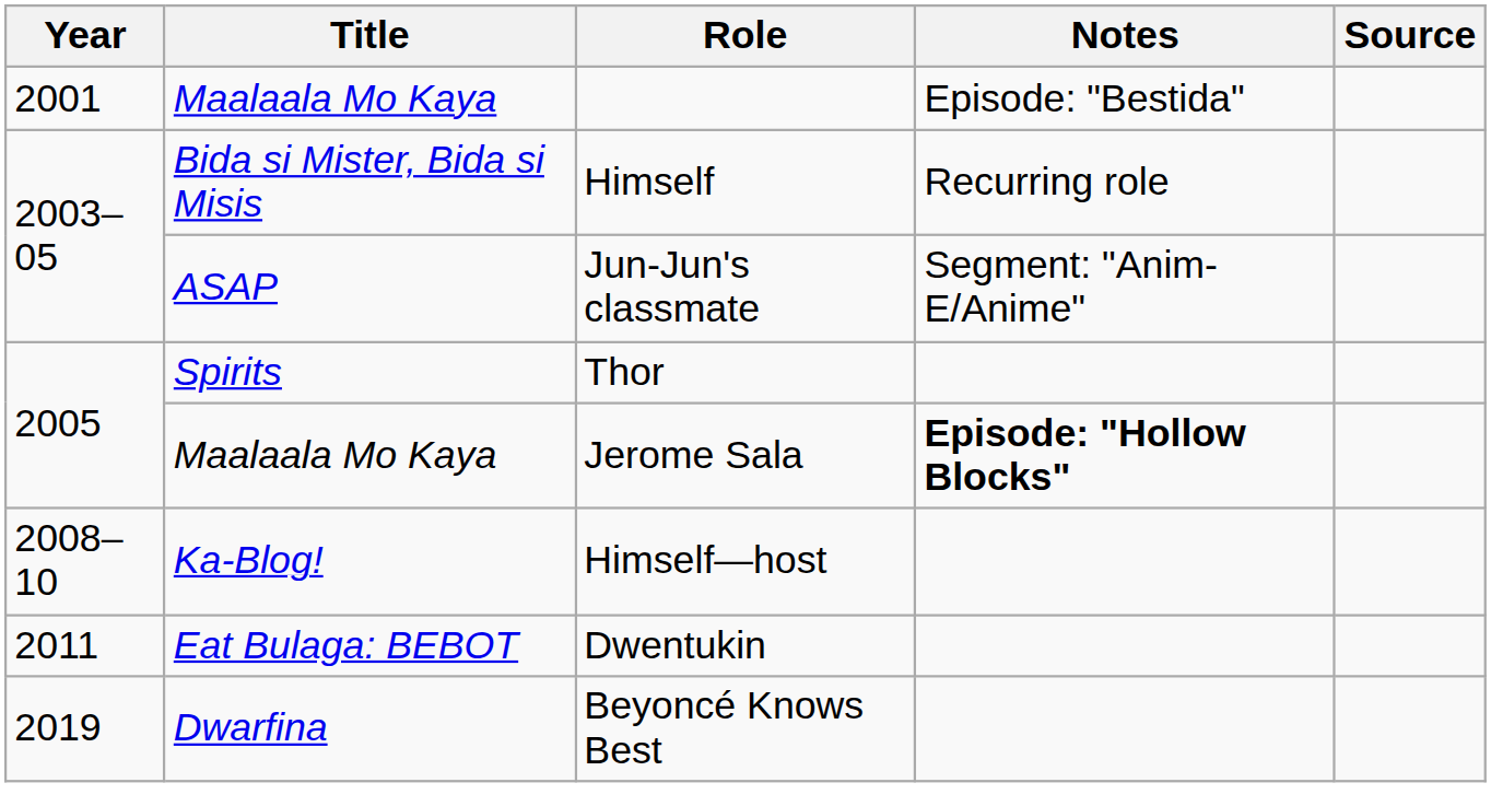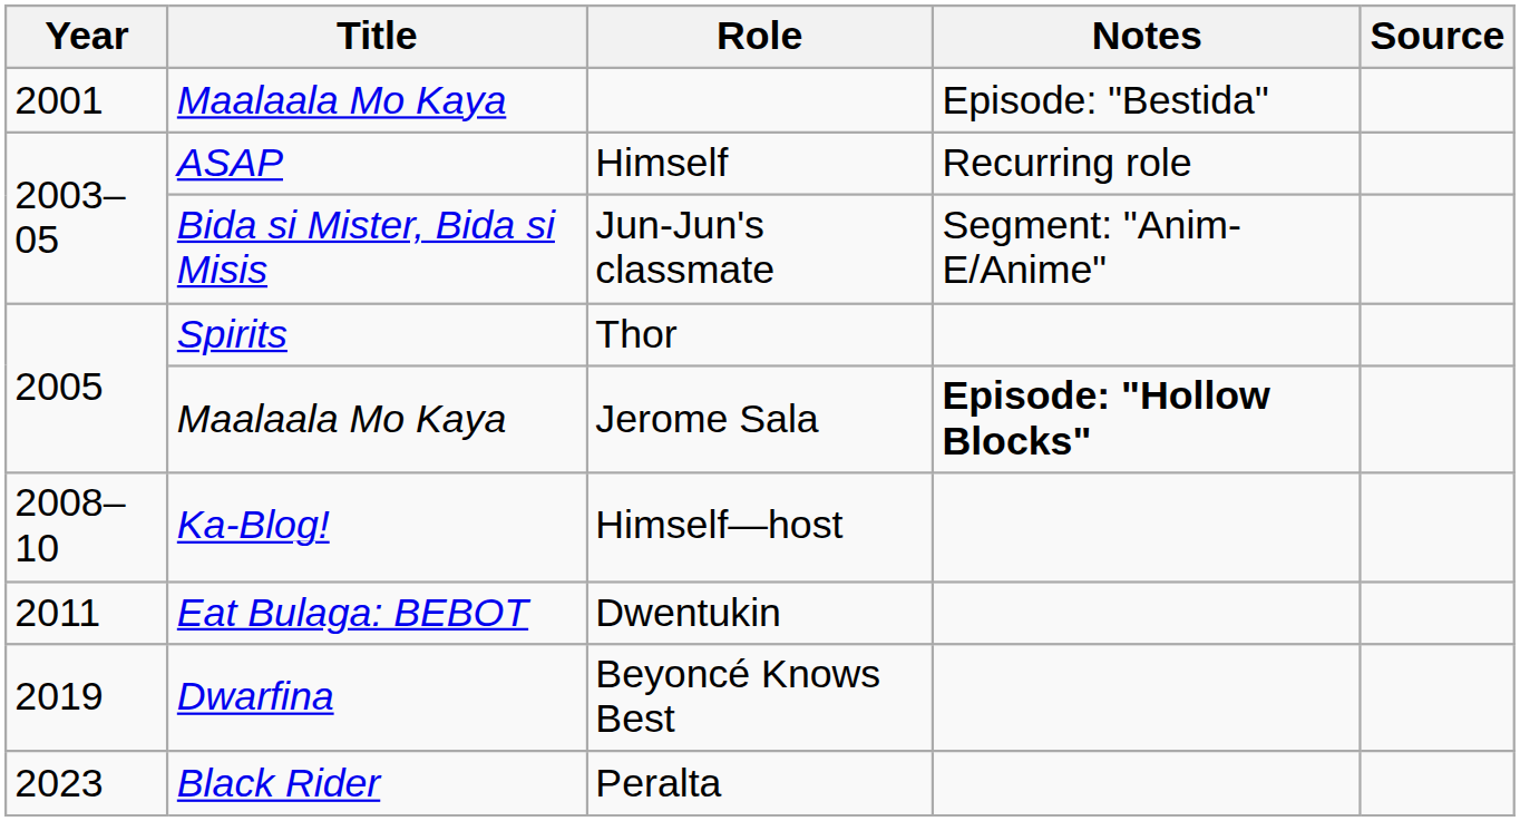 <table class="wikitable sortable" >
 <tr>
 <th>Year</th>
 <th>Title</th>
 <th>Role</th>
 <th class="unsortable">Notes </th>
 <th class="unsortable">Source </th>
 </tr>
 <tr>
 <td>2001</td>
 <td><em><a href='#'>Maalaala Mo Kaya</a></em></td>
 <td></td>
 <td>Episode: "Bestida"</td>
 <td></td>
 </tr>
 <tr>
 <td rowspan="2">2003–05</td>
-<td><em><a href='#'>Bida si Mister, Bida si Misis</a></em></td>
+<td><em><a href='#'>ASAP</a></em></td>
 <td>Himself</td>
 <td>Recurring role</td>
 <td></td>
 </tr>
 <tr>
-<td><em><a href='#'>ASAP</a></em></td>
+<td><em><a href='#'>Bida si Mister, Bida si Misis</a></em></td>
 <td>Jun-Jun's classmate</td>
 <td>Segment: "Anim-E/Anime"</td>
 <td></td>
 </tr>
 <tr>
 <td rowspan="2">2005</td>
 <td><em><a href='#'>Spirits</a></em></td>
 <td>Thor</td>
 <td></td>
 <td></td>
 </tr>
 <tr>
 <td><em>Maalaala Mo Kaya</em></td>
 <td>Jerome Sala</td>
 <td><strong>Episode: "Hollow Blocks"</strong></td>
 <td></td>
 </tr>
 <tr>
 <td>2008–10</td>
 <td><em><a href='#'>Ka-Blog!</a></em></td>
 <td>Himself—host</td>
 <td></td>
 <td></td>
 </tr>
 <tr>
 <td>2011</td>
 <td><em><a href='#'>Eat Bulaga: BEBOT</a></em></td>
 <td>Dwentukin</td>
 <td></td>
 <td></td>
 </tr>
 <tr>
 <td>2019</td>
 <td><em><a href='#'>Dwarfina</a></em></td>
 <td>Beyoncé Knows Best</td>
 <td></td>
 <td></td>
 </tr>
+<tr>
+<td>2023</td>
+<td><em><a href='#'>Black Rider</a></em></td>
+<td>Peralta</td>
+<td></td>
+<td></td>
+</tr>
 </table>
